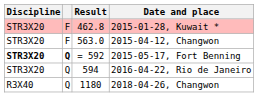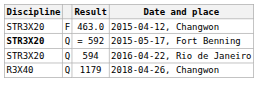 <table class="wikitable sortable" style="border:1px solid #AAAAAA">
 <tr bgcolor="#EFEFEF">
 <th>Discipline</th>
 <th></th>
 <th>Result</th>
 <th>Date and place</th>
 </tr>
 <tr align="center"  bgcolor="#FFFFFF">
-<td align="left" style="background: #FFBBBB;">STR3X20</td>
-<td style="background: #FFBBBB;">F</td>
-<td style="background: #FFBBBB;">462.8</td>
-<td align="left" style="background: #FFBBBB;">2015-01-28, Kuwait *</td>
-</tr>
-<tr align="center"  bgcolor="#FFFFFF">
 <td align="left">STR3X20</td>
 <td>F</td>
-<td>563.0</td>
+<td>463.0</td>
 <td align="left">2015-04-12, Changwon</td>
 </tr>
 <tr align="center"  bgcolor="#FFFFFF">
 <td align="left"><strong>STR3X20</strong></td>
-<td><strong>Q</strong></td>
+<td>Q</td>
 <td>= 592</td>
 <td align="left">2015-05-17, Fort Benning</td>
 </tr>
 <tr align="center"  bgcolor="#FFFFFF">
 <td align="left">STR3X20</td>
 <td>Q</td>
 <td>594</td>
 <td align="left">2016-04-22, Rio de Janeiro</td>
 </tr>
 <tr align="center"  bgcolor="#FFFFFF">
 <td align="left">R3X40</td>
 <td>Q</td>
-<td>1180</td>
+<td>1179</td>
 <td align="left">2018-04-26, Changwon</td>
 </tr>
 </table>
